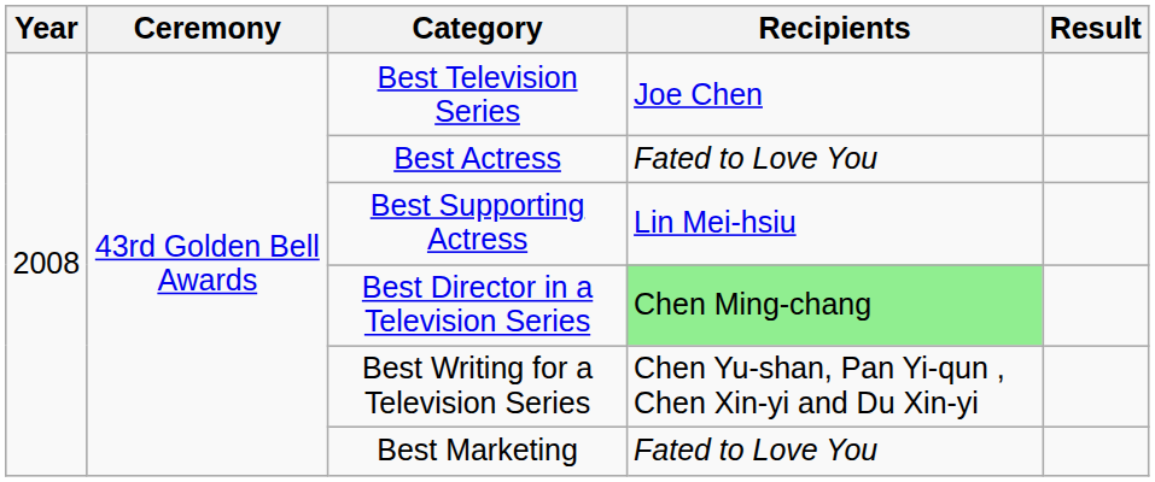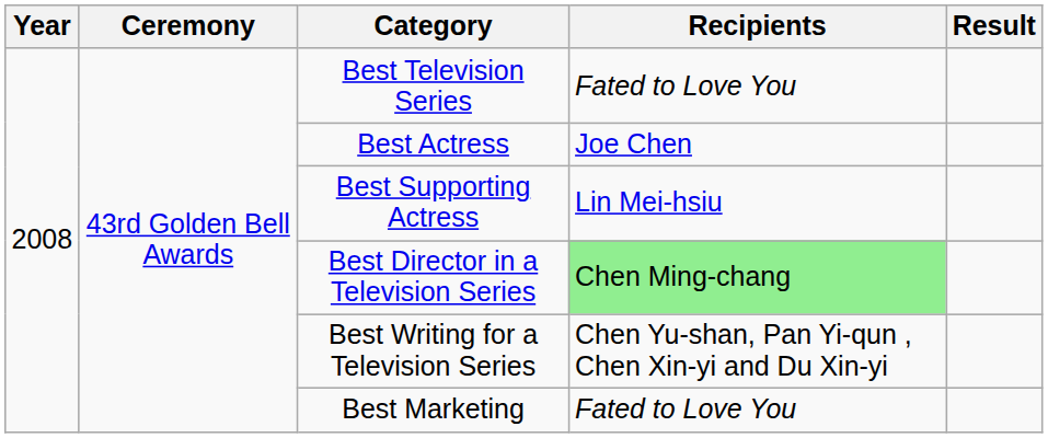 <table class="wikitable">
 <tr>
 <th>Year</th>
 <th>Ceremony</th>
 <th>Category</th>
 <th>Recipients</th>
 <th>Result</th>
 </tr>
 <tr>
 <td align="center" rowspan=6>2008</td>
 <td align="center" rowspan=6><a href='#'>43rd Golden Bell Awards</a></td>
 <td align="center"><a href='#'>Best Television Series</a></td>
-<td><a href='#'>Joe Chen</a></td>
+<td><em> Fated to Love You</em></td>
 <td></td>
 </tr>
 <tr>
 <td align="center"><a href='#'>Best Actress</a></td>
-<td><em> Fated to Love You</em></td>
+<td><a href='#'>Joe Chen</a></td>
 <td></td>
 </tr>
 <tr>
 <td align="center"><a href='#'>Best Supporting Actress</a></td>
 <td><a href='#'>Lin Mei-hsiu</a></td>
 <td></td>
 </tr>
 <tr>
 <td align="center"><a href='#'>Best Director in a Television Series</a></td>
 <td style="background: lightgreen;">Chen Ming-chang</td>
 <td></td>
 </tr>
 <tr>
 <td align="center">Best Writing for a Television Series</td>
 <td>Chen Yu-shan, Pan Yi-qun , Chen Xin-yi and Du Xin-yi</td>
 <td></td>
 </tr>
 <tr>
 <td align="center">Best Marketing</td>
 <td><em>Fated to Love You</em></td>
 <td></td>
 </tr>
 </table>
